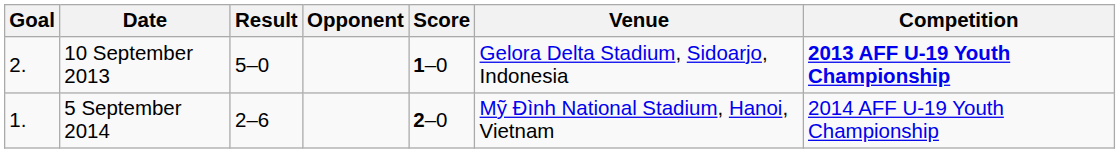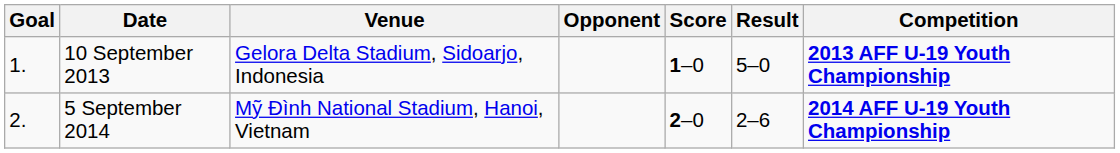 <table class="wikitable">
 <tr>
 <th>Goal</th>
 <th>Date</th>
-<th>Result</th>
+<th>Venue</th>
 <th>Opponent</th>
 <th>Score</th>
-<th>Venue</th>
+<th>Result</th>
 <th>Competition</th>
 </tr>
 <tr>
-<td>2.</td>
+<td>1.</td>
 <td>10 September 2013</td>
-<td>5–0</td>
+<td><a href='#'>Gelora Delta Stadium</a>, <a href='#'>Sidoarjo</a>, Indonesia</td>
 <td></td>
 <td><strong>1</strong>–0</td>
-<td><a href='#'>Gelora Delta Stadium</a>, <a href='#'>Sidoarjo</a>, Indonesia</td>
+<td>5–0</td>
 <td><strong><a href='#'>2013 AFF U-19 Youth Championship</a></strong></td>
 </tr>
 <tr>
-<td>1.</td>
+<td>2.</td>
 <td>5 September 2014</td>
-<td>2–6</td>
+<td><a href='#'>Mỹ Đình National Stadium</a>, <a href='#'>Hanoi</a>, Vietnam</td>
 <td></td>
 <td><strong>2</strong>–0</td>
-<td><a href='#'>Mỹ Đình National Stadium</a>, <a href='#'>Hanoi</a>, Vietnam</td>
-<td><a href='#'>2014 AFF U-19 Youth Championship</a></td>
+<td>2–6</td>
+<td><strong><a href='#'>2014 AFF U-19 Youth Championship</a></strong></td>
 </tr>
 </table>
